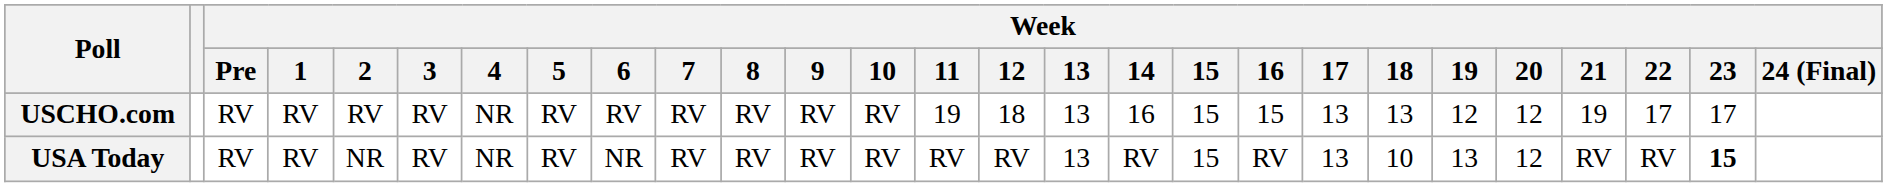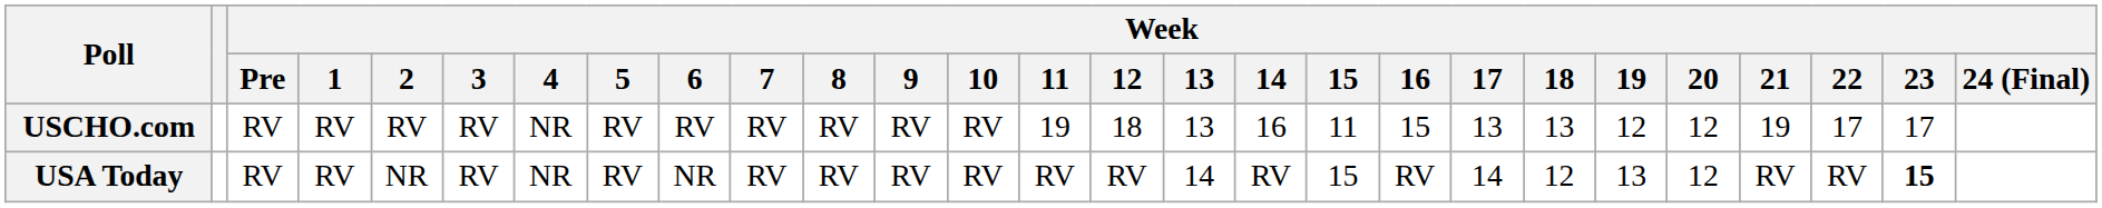 <table class="wikitable" style="white-space:nowrap;">
 <tr>
 <th scope="col" width="100" rowspan="2">Poll</th>
 <th rowspan="2"></th>
 <th colspan="25">Week</th>
 </tr>
 <tr>
 <th scope="col" width="30">Pre</th>
 <th scope="col" width="30">1</th>
 <th scope="col" width="30">2</th>
 <th scope="col" width="30">3</th>
 <th scope="col" width="30">4</th>
 <th scope="col" width="30">5</th>
 <th scope="col" width="30">6</th>
 <th scope="col" width="30">7</th>
 <th scope="col" width="30">8</th>
 <th scope="col" width="30">9</th>
 <th scope="col" width="30">10</th>
 <th scope="col" width="30">11</th>
 <th scope="col" width="30">12</th>
 <th scope="col" width="30">13</th>
 <th scope="col" width="30">14</th>
 <th scope="col" width="30">15</th>
 <th scope="col" width="30">16</th>
 <th scope="col" width="30">17</th>
 <th scope="col" width="30">18</th>
 <th scope="col" width="30">19</th>
 <th scope="col" width="30">20</th>
 <th scope="col" width="30">21</th>
 <th scope="col" width="30">22</th>
 <th scope="col" width="30">23</th>
 <th scope="col" width="30">24 (Final)</th>
 </tr>
 <tr style="text-align:center;">
 <th>USCHO.com</th>
 <td bgcolor=FFFFFF></td>
 <td bgcolor=FFFFFF>RV</td>
 <td bgcolor=FFFFFF>RV</td>
 <td bgcolor=FFFFFF>RV</td>
 <td bgcolor=FFFFFF>RV</td>
 <td bgcolor=FFFFFF>NR</td>
 <td bgcolor=FFFFFF>RV</td>
 <td bgcolor=FFFFFF>RV</td>
 <td bgcolor=FFFFFF>RV</td>
 <td bgcolor=FFFFFF>RV</td>
 <td bgcolor=FFFFFF>RV</td>
 <td bgcolor=FFFFFF>RV</td>
 <td bgcolor=FFFFFF>19</td>
 <td bgcolor=FFFFFF>18</td>
 <td bgcolor=FFFFFF>13</td>
 <td bgcolor=FFFFFF>16</td>
-<td bgcolor=FFFFFF>15</td>
+<td bgcolor=FFFFFF>11</td>
 <td bgcolor=FFFFFF>15</td>
 <td bgcolor=FFFFFF>13</td>
 <td bgcolor=FFFFFF>13</td>
 <td bgcolor=FFFFFF>12</td>
 <td bgcolor=FFFFFF>12</td>
 <td bgcolor=FFFFFF>19</td>
 <td bgcolor=FFFFFF>17</td>
 <td bgcolor=FFFFFF>17</td>
 <td bgcolor=FFFFFF></td>
 </tr>
 <tr style="text-align:center;">
 <th>USA Today</th>
 <td bgcolor=FFFFFF></td>
 <td bgcolor=FFFFFF>RV</td>
 <td bgcolor=FFFFFF>RV</td>
 <td bgcolor=FFFFFF>NR</td>
 <td bgcolor=FFFFFF>RV</td>
 <td bgcolor=FFFFFF>NR</td>
 <td bgcolor=FFFFFF>RV</td>
 <td bgcolor=FFFFFF>NR</td>
 <td bgcolor=FFFFFF>RV</td>
 <td bgcolor=FFFFFF>RV</td>
 <td bgcolor=FFFFFF>RV</td>
 <td bgcolor=FFFFFF>RV</td>
 <td bgcolor=FFFFFF>RV</td>
 <td bgcolor=FFFFFF>RV</td>
-<td bgcolor=FFFFFF>13</td>
+<td bgcolor=FFFFFF>14</td>
 <td bgcolor=FFFFFF>RV</td>
 <td bgcolor=FFFFFF>15</td>
 <td bgcolor=FFFFFF>RV</td>
-<td bgcolor=FFFFFF>13</td>
-<td bgcolor=FFFFFF>10</td>
+<td bgcolor=FFFFFF>14</td>
+<td bgcolor=FFFFFF>12</td>
 <td bgcolor=FFFFFF>13</td>
 <td bgcolor=FFFFFF>12</td>
 <td bgcolor=FFFFFF>RV</td>
 <td bgcolor=FFFFFF>RV</td>
 <td bgcolor=FFFFFF><strong>15</strong></td>
 <td bgcolor=FFFFFF></td>
 </tr>
 </table>
